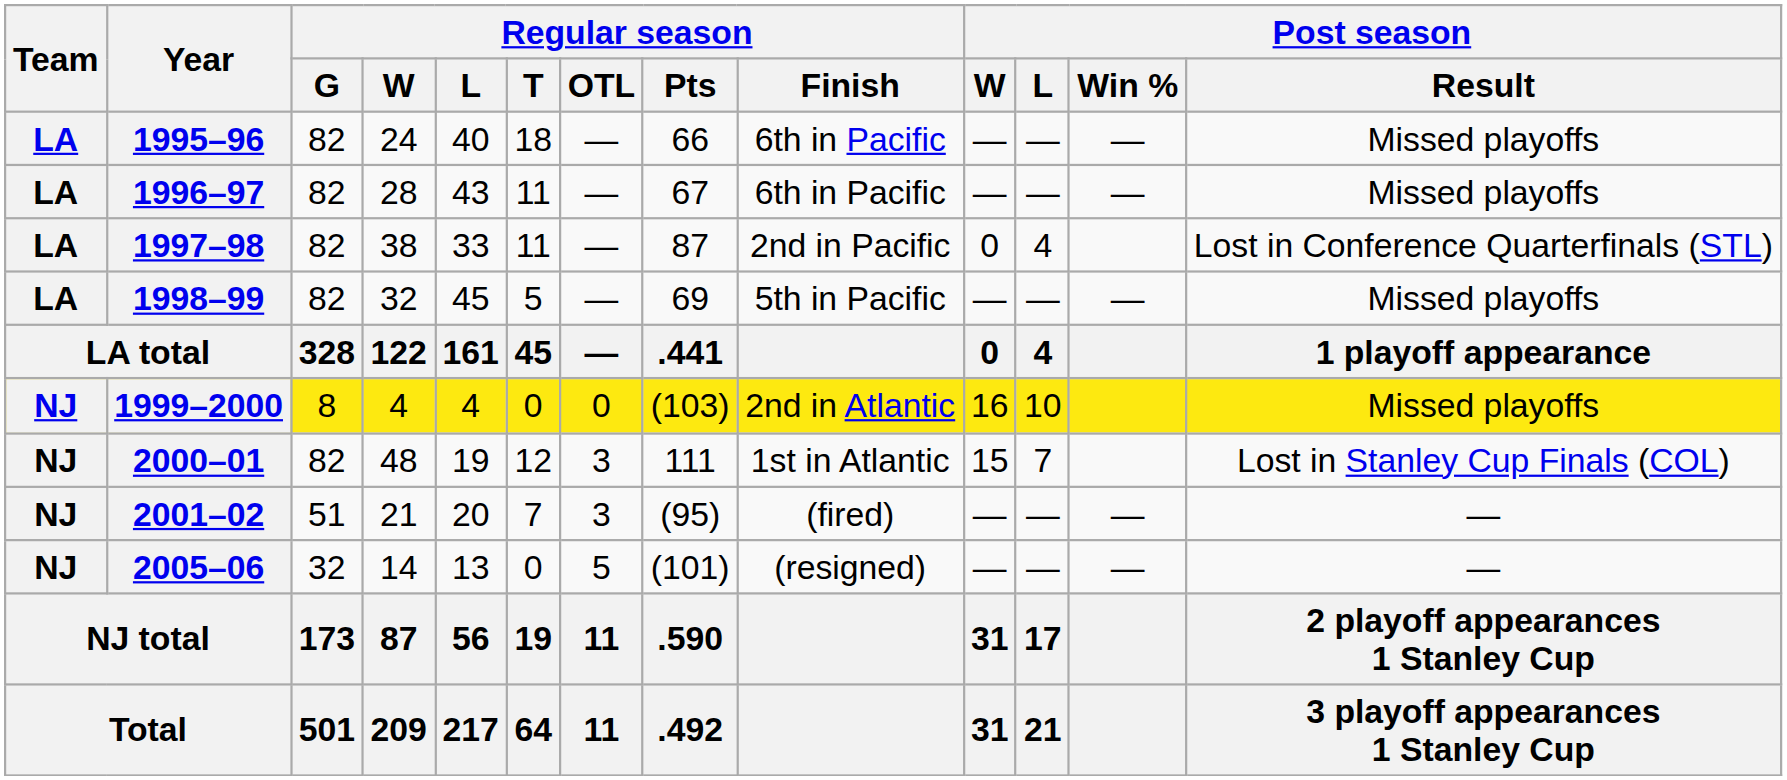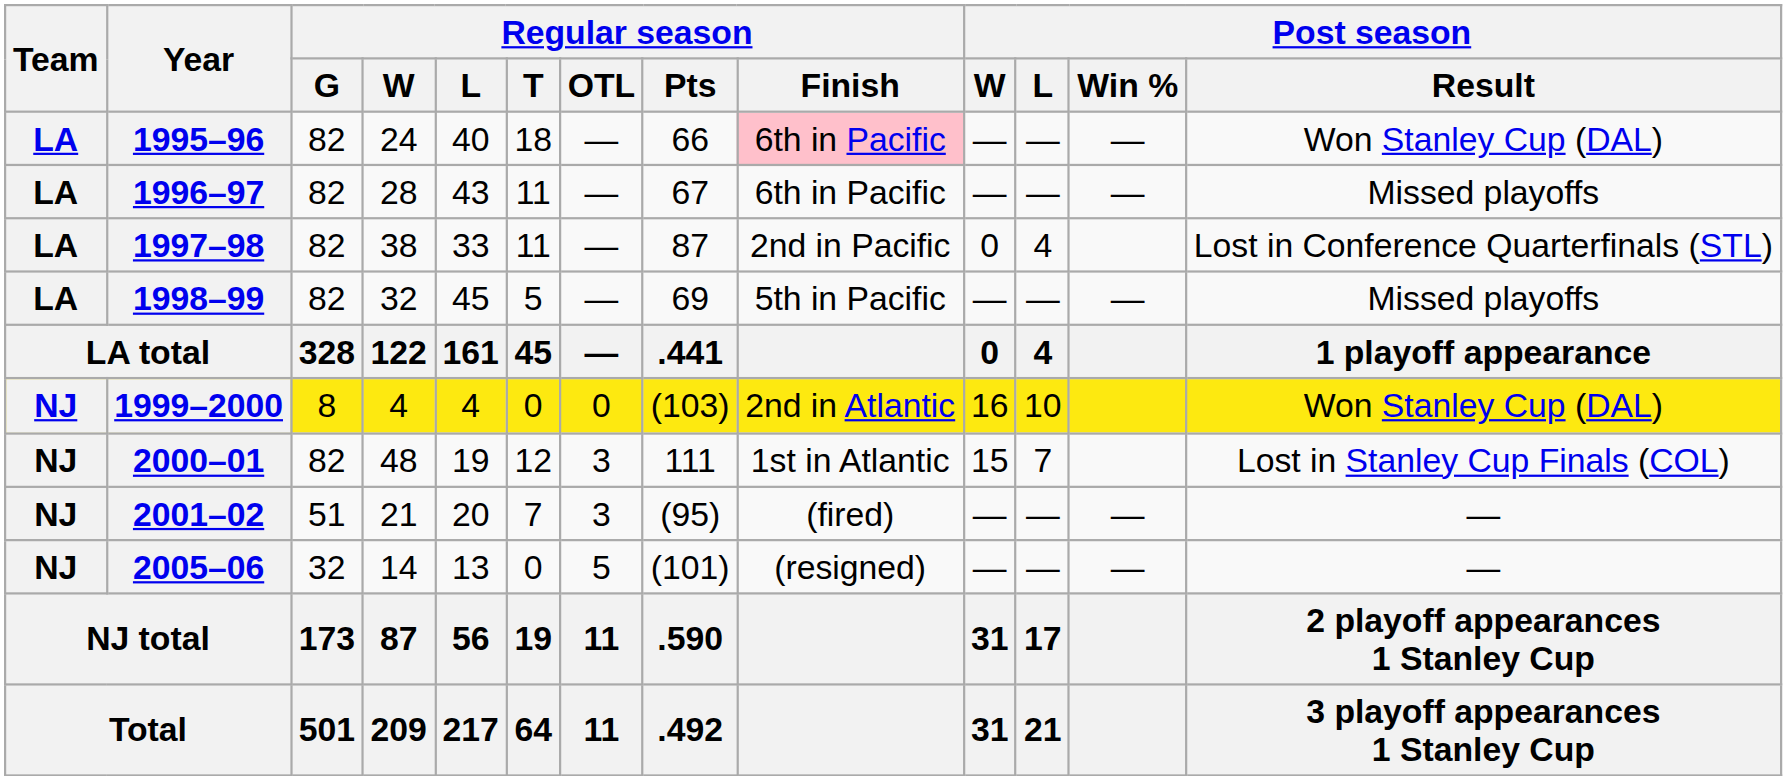 <table class="wikitable" style="font-size: 95%; text-align:center;">
 <tr>
 <th rowspan="2">Team</th>
 <th rowspan="2">Year</th>
 <th colspan="7"><a href='#'>Regular season</a></th>
 <th colspan="4"><a href='#'>Post season</a></th>
 </tr>
 <tr>
 <th>G</th>
 <th>W</th>
 <th>L</th>
 <th>T</th>
 <th>OTL</th>
 <th>Pts</th>
 <th>Finish</th>
 <th>W</th>
 <th>L</th>
 <th>Win %</th>
 <th>Result</th>
 </tr>
 <tr>
 <th><a href='#'>LA</a></th>
 <th><a href='#'>1995–96</a></th>
 <td>82</td>
 <td>24</td>
 <td>40</td>
 <td>18</td>
 <td>—</td>
 <td>66</td>
-<td>6th in <a href='#'>Pacific</a></td>
+<td style="background: pink;">6th in <a href='#'>Pacific</a></td>
 <td>—</td>
 <td>—</td>
 <td>—</td>
-<td>Missed playoffs</td>
+<td>Won <a href='#'>Stanley Cup</a> (<a href='#'>DAL</a>)</td>
 </tr>
 <tr>
 <th>LA</th>
 <th><a href='#'>1996–97</a></th>
 <td>82</td>
 <td>28</td>
 <td>43</td>
 <td>11</td>
 <td>—</td>
 <td>67</td>
 <td>6th in Pacific</td>
 <td>—</td>
 <td>—</td>
 <td>—</td>
 <td>Missed playoffs</td>
 </tr>
 <tr>
 <th>LA</th>
 <th><a href='#'>1997–98</a></th>
 <td>82</td>
 <td>38</td>
 <td>33</td>
 <td>11</td>
 <td>—</td>
 <td>87</td>
 <td>2nd in Pacific</td>
 <td>0</td>
 <td>4</td>
 <td></td>
 <td>Lost in Conference Quarterfinals (<a href='#'>STL</a>)</td>
 </tr>
 <tr>
 <th>LA</th>
 <th><a href='#'>1998–99</a></th>
 <td>82</td>
 <td>32</td>
 <td>45</td>
 <td>5</td>
 <td>—</td>
 <td>69</td>
 <td>5th in Pacific</td>
 <td>—</td>
 <td>—</td>
 <td>—</td>
 <td>Missed playoffs</td>
 </tr>
 <tr>
 <th colspan="2">LA total</th>
 <th>328</th>
 <th>122</th>
 <th>161</th>
 <th>45</th>
 <th>—</th>
 <th>.441</th>
 <th></th>
 <th>0</th>
 <th>4</th>
 <th></th>
 <th>1 playoff appearance</th>
 </tr>
 <tr ! style="background:#FDE910;">
 <th><a href='#'>NJ</a></th>
 <th><a href='#'>1999–2000</a></th>
 <td>8</td>
 <td>4</td>
 <td>4</td>
 <td>0</td>
 <td>0</td>
 <td>(103)</td>
 <td>2nd in <a href='#'>Atlantic</a></td>
 <td>16</td>
 <td>10</td>
 <td></td>
-<td>Missed playoffs</td>
+<td>Won <a href='#'>Stanley Cup</a> (<a href='#'>DAL</a>)</td>
 </tr>
 <tr>
 <th>NJ</th>
 <th><a href='#'>2000–01</a></th>
 <td>82</td>
 <td>48</td>
 <td>19</td>
 <td>12</td>
 <td>3</td>
 <td>111</td>
 <td>1st in Atlantic</td>
 <td>15</td>
 <td>7</td>
 <td></td>
 <td>Lost in <a href='#'>Stanley Cup Finals</a> (<a href='#'>COL</a>)</td>
 </tr>
 <tr>
 <th>NJ</th>
 <th><a href='#'>2001–02</a></th>
 <td>51</td>
 <td>21</td>
 <td>20</td>
 <td>7</td>
 <td>3</td>
 <td>(95)</td>
 <td>(fired)</td>
 <td>—</td>
 <td>—</td>
 <td>—</td>
 <td>—</td>
 </tr>
 <tr>
 <th>NJ</th>
 <th><a href='#'>2005–06</a></th>
 <td>32</td>
 <td>14</td>
 <td>13</td>
 <td>0</td>
 <td>5</td>
 <td>(101)</td>
 <td>(resigned)</td>
 <td>—</td>
 <td>—</td>
 <td>—</td>
 <td>—</td>
 </tr>
 <tr>
 <th colspan="2">NJ total</th>
 <th>173</th>
 <th>87</th>
 <th>56</th>
 <th>19</th>
 <th>11</th>
 <th>.590</th>
 <th></th>
 <th>31</th>
 <th>17</th>
 <th></th>
 <th>2 playoff appearances<br>1 Stanley Cup</th>
 </tr>
 <tr>
 <th colspan="2">Total</th>
 <th>501</th>
 <th>209</th>
 <th>217</th>
 <th>64</th>
 <th>11</th>
 <th>.492</th>
 <th></th>
 <th>31</th>
 <th>21</th>
 <th></th>
 <th>3 playoff appearances<br>1 Stanley Cup</th>
 </tr>
 </table>
